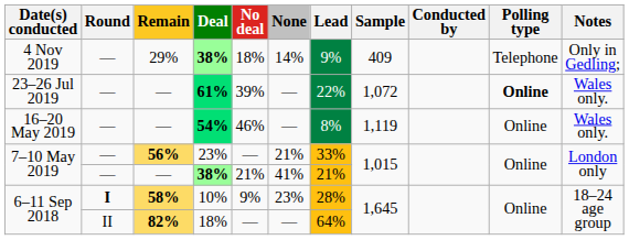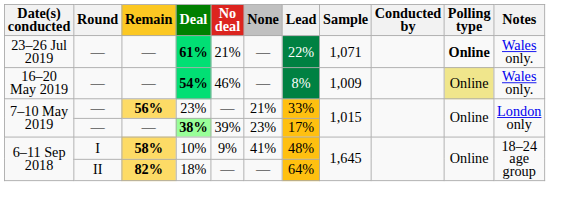 <table class="wikitable sortable mw-datatable" style="text-align:center;line-height:14px;">
 <tr>
 <th>Date(s) conducted</th>
 <th data-sort- type="number" style="width:20px;">Round</th>
 <th data-sort-type="number" style="background-color:#fcc822; width:100px;">Remain</th>
 <th data-sort-type="number" style="background-color:green; color:white; width:75px;">Deal</th>
 <th data-sort-type="number" style="background-color:#dc241f; color:white; width:75px;">No deal</th>
 <th data-sort-type="number" style="background-color:silver; width:75px;">None</th>
 <th data-sort-type="number" style="width:40px;">Lead</th>
 <th data-sort-type="number">Sample</th>
 <th>Conducted by</th>
 <th>Polling type</th>
 <th>Notes</th>
 </tr>
 <tr>
-<td>4 Nov 2019</td>
-<td>—</td>
-<td>29%</td>
-<td style="background: rgb(153, 255, 153);"><strong>38%</strong></td>
-<td>18%</td>
-<td>14%</td>
-<td style="background: rgb(0, 129, 66); color: white;">9%</td>
-<td>409</td>
-<td></td>
-<td>Telephone</td>
-<td>Only in <a href='#'>Gedling</a>; </td>
-</tr>
-<tr>
 <td data-sort-value="2019-07-26" style="width: 125px; text-align: center">23–26 Jul 2019</td>
 <td>—</td>
 <td>—</td>
 <td style="background: rgb(1, 223, 116);"><strong>61%</strong></td>
-<td>39%</td>
+<td>21%</td>
 <td>—</td>
 <td style="background: rgb(0, 129, 66); color: white;">22%</td>
-<td>1,072</td>
+<td>1,071</td>
 <td></td>
 <td><strong>Online</strong></td>
 <td><a href='#'>Wales</a> only. </td>
 </tr>
 <tr>
 <td data-sort-value="2019-05-20" style="width: 125px; text-align: center">16–20 May 2019</td>
 <td>—</td>
 <td>—</td>
 <td style="background: rgb(1, 223, 116);"><strong>54%</strong></td>
 <td>46%</td>
 <td>—</td>
 <td style="background: rgb(0, 129, 66); color: white;">8%</td>
-<td>1,119</td>
+<td>1,009</td>
 <td></td>
-<td>Online</td>
+<td style="background: khaki;">Online</td>
 <td><a href='#'>Wales</a> only. </td>
 </tr>
 <tr>
 <td data-sort-value="2019-05-10" style="width: 125px; text-align: center" rowspan="2">7–10 May 2019</td>
 <td>—</td>
 <td style="background: rgb(253, 219, 102);"><strong>56%</strong></td>
 <td>23%</td>
 <td>—</td>
 <td>21%</td>
 <td style="background: rgb(255, 192, 16);">33%</td>
 <td rowspan="2">1,015</td>
 <td rowspan="2"></td>
 <td rowspan="2">Online</td>
 <td rowspan="2"><a href='#'>London</a> only</td>
 </tr>
 <tr>
 <td>—</td>
 <td>—</td>
 <td style="background: rgb(153, 255, 153);"><strong>38%</strong></td>
-<td>21%</td>
-<td>41%</td>
-<td style="background: rgb(255, 192, 16);">21%</td>
+<td>39%</td>
+<td>23%</td>
+<td style="background: rgb(255, 192, 16);">17%</td>
 </tr>
 <tr>
 <td data-sort-value="2018-09-11" style="width: 125px; text-align: center" rowspan="2">6–11 Sep 2018</td>
-<td><strong>I</strong></td>
+<td>I</td>
 <td style="background: rgb(253, 219, 102);"><strong>58%</strong></td>
 <td>10%</td>
 <td>9%</td>
-<td>23%</td>
-<td style="background: rgb(255, 192, 16);">28%</td>
+<td>41%</td>
+<td style="background: rgb(255, 192, 16);">48%</td>
 <td rowspan="2">1,645</td>
 <td rowspan="2"></td>
 <td rowspan="2">Online</td>
 <td rowspan="2">18–24 age group</td>
 </tr>
 <tr>
 <td>II</td>
 <td style="background: rgb(253, 219, 102);"><strong>82%</strong></td>
 <td>18%</td>
 <td>—</td>
 <td>—</td>
 <td style="background: rgb(255, 192, 16);">64%</td>
 </tr>
 </table>
